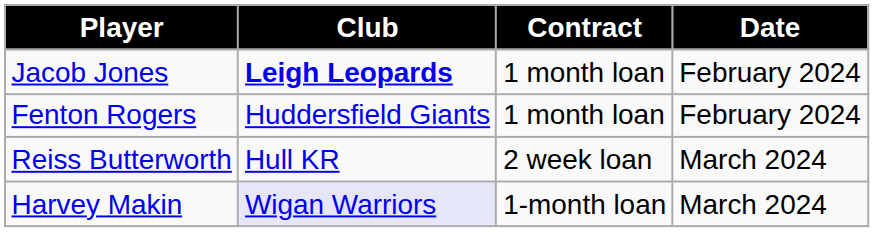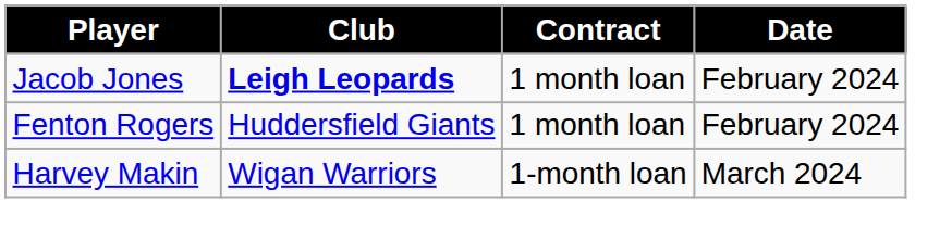 <table class="wikitable" style="text-align:left;font-size:90%">
 <tr>
 <th style="background:black;color:#FFFFFF">Player</th>
 <th style="background:black;color:#FFFFFF">Club</th>
 <th style="background:black;color:#FFFFFF">Contract</th>
 <th style="background:black;color:#FFFFFF">Date</th>
 </tr>
 <tr>
 <td> <a href='#'>Jacob Jones</a></td>
 <td><strong> <a href='#'>Leigh Leopards</a></strong></td>
 <td>1 month loan</td>
 <td>February 2024</td>
 </tr>
 <tr>
 <td> <a href='#'>Fenton Rogers</a></td>
 <td> <a href='#'>Huddersfield Giants</a></td>
 <td>1 month loan</td>
 <td>February 2024</td>
 </tr>
 <tr>
-<td> <a href='#'>Reiss Butterworth</a></td>
-<td> <a href='#'>Hull KR</a></td>
-<td>2 week loan</td>
-<td>March 2024</td>
-</tr>
-<tr>
 <td> <a href='#'>Harvey Makin</a></td>
-<td style="background: lavender;"> <a href='#'>Wigan Warriors</a></td>
+<td> <a href='#'>Wigan Warriors</a></td>
 <td>1-month loan</td>
 <td>March 2024</td>
 </tr>
 </table>
